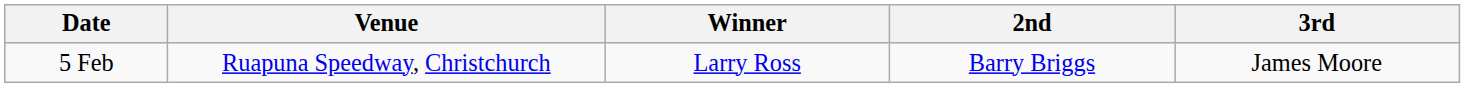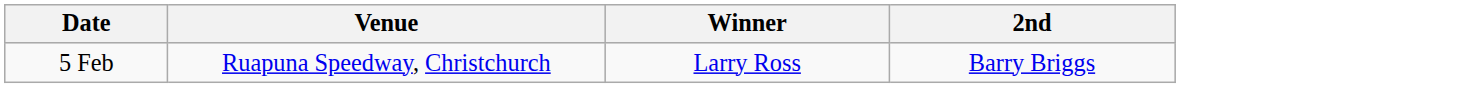 <table class="wikitable" style="text-align:center">
 <tr>
 <th width=100>Date</th>
 <th width=280>Venue</th>
 <th width=180>Winner</th>
 <th width=180>2nd</th>
-<th width=180>3rd</th>
 </tr>
 <tr>
 <td align=center>5 Feb</td>
 <td><a href='#'>Ruapuna Speedway</a>, <a href='#'>Christchurch</a></td>
 <td><a href='#'>Larry Ross</a></td>
 <td><a href='#'>Barry Briggs</a></td>
-<td>James Moore</td>
 </tr>
 </table>
